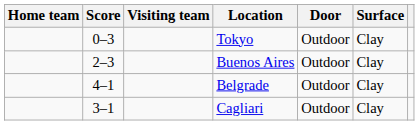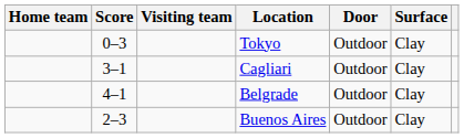 <table class="wikitable" style="border:1px solid #aaa;">
 <tr>
 <th>Home team</th>
 <th>Score</th>
 <th>Visiting team</th>
 <th>Location</th>
 <th>Door</th>
 <th>Surface</th>
 <th></th>
 </tr>
 <tr>
 <td></td>
 <td style="text-align:center;">0–3</td>
 <td><strong></strong></td>
 <td><a href='#'>Tokyo</a></td>
 <td>Outdoor</td>
 <td>Clay</td>
 <td></td>
 </tr>
 <tr>
+<td><strong></strong></td>
+<td style="text-align:center;">3–1</td>
 <td></td>
-<td style="text-align:center;">2–3</td>
-<td><strong></strong></td>
-<td><a href='#'>Buenos Aires</a></td>
+<td><a href='#'>Cagliari</a></td>
 <td>Outdoor</td>
 <td>Clay</td>
 <td></td>
 </tr>
 <tr>
 <td><strong></strong></td>
 <td style="text-align:center;">4–1</td>
 <td></td>
 <td><a href='#'>Belgrade</a></td>
 <td>Outdoor</td>
 <td>Clay</td>
 <td></td>
 </tr>
 <tr>
+<td></td>
+<td style="text-align:center;">2–3</td>
 <td><strong></strong></td>
-<td style="text-align:center;">3–1</td>
-<td></td>
-<td><a href='#'>Cagliari</a></td>
+<td><a href='#'>Buenos Aires</a></td>
 <td>Outdoor</td>
 <td>Clay</td>
 <td></td>
 </tr>
 </table>
